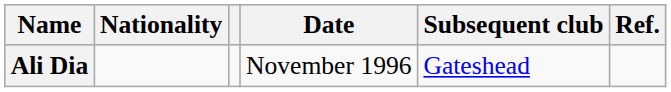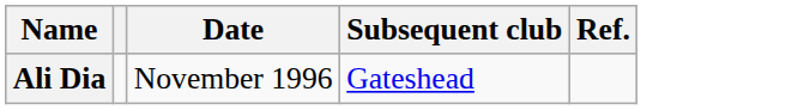 <table class="wikitable plainrowheaders">
 <tr>
 <th scope="col">Name</th>
-<th scope="col">Nationality</th>
 <th scope="col"></th>
 <th scope="col">Date</th>
 <th scope="col">Subsequent club</th>
 <th scope="col">Ref.</th>
 </tr>
 <tr>
 <th scope="row">Ali Dia</th>
-<td></td>
 <td align="center"></td>
 <td>November 1996</td>
 <td> <a href='#'>Gateshead</a></td>
 <td align="center"></td>
 </tr>
 </table>
